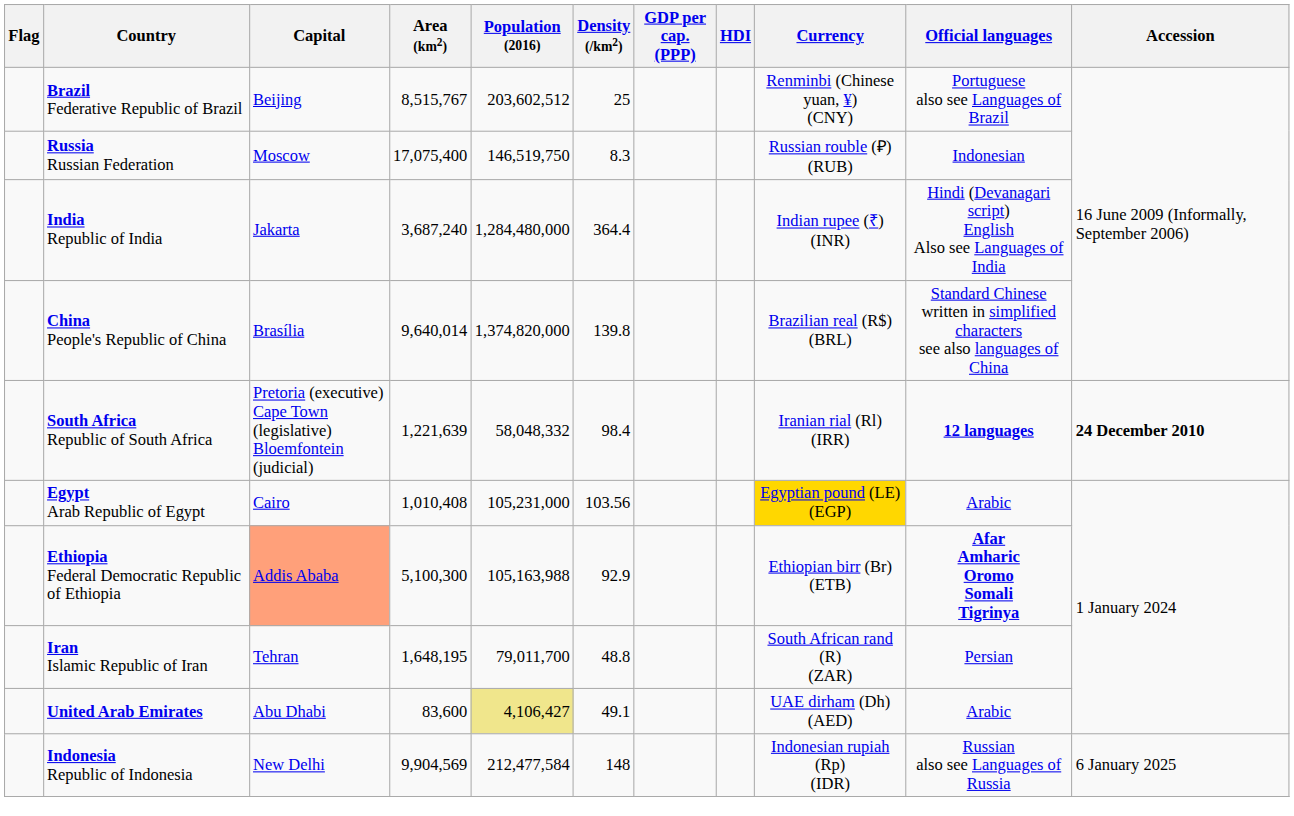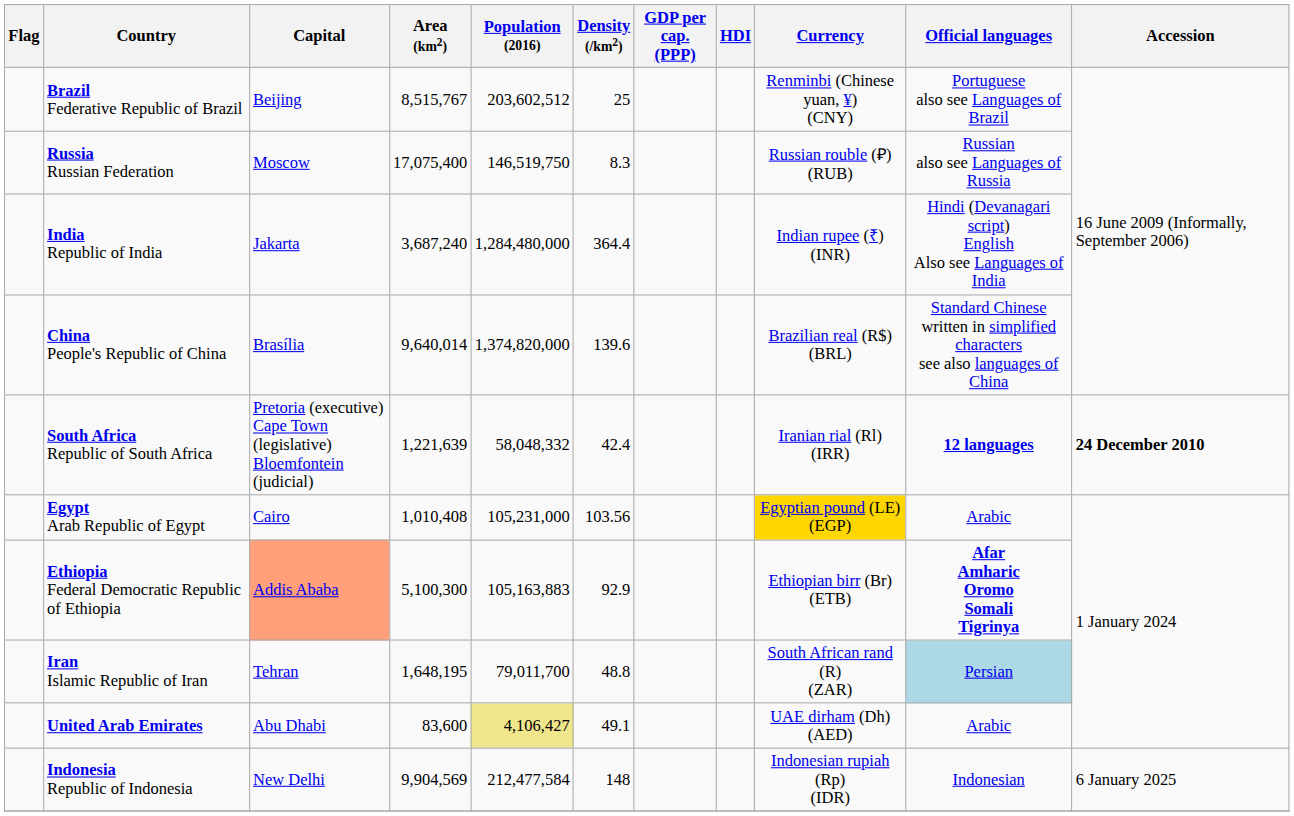 <table class="wikitable sortable">
 <tr>
 <th class="unsortable">Flag</th>
 <th>Country<br></th>
 <th>Capital<br></th>
 <th>Area<br><small>(km<sup>2</sup>)</small><br></th>
 <th><a href='#'>Population</a><br><small>(2016)</small><br></th>
 <th><a href='#'>Density</a><br><small>(/km<sup>2</sup>)</small><br></th>
 <th><a href='#'>GDP per cap.<br>(PPP)</a></th>
 <th><a href='#'>HDI</a></th>
 <th><a href='#'>Currency</a><br></th>
 <th class="unsortable"><a href='#'>Official languages</a></th>
 <th class="unsortable">Accession</th>
 </tr>
 <tr>
 <td align="center"></td>
 <td><strong><a href='#'>Brazil</a></strong><br>Federative Republic of Brazil</td>
 <td><a href='#'>Beijing</a></td>
 <td align="right">8,515,767</td>
 <td align="right">203,602,512</td>
 <td align="right">25</td>
 <td align="right"></td>
 <td align="right"></td>
 <td align="center"><a href='#'>Renminbi</a> (Chinese yuan, <a href='#'>¥</a>)<br>(CNY)</td>
 <td align="center"><a href='#'>Portuguese</a> <br>also see <a href='#'>Languages of Brazil</a></td>
 <td rowspan=4>16 June 2009 (Informally, September 2006)</td>
 </tr>
 <tr>
 <td align="center"></td>
 <td><strong><a href='#'>Russia</a></strong><br>Russian Federation</td>
 <td><a href='#'>Moscow</a></td>
 <td align="right">17,075,400</td>
 <td align="right">146,519,750</td>
 <td align="right">8.3</td>
 <td align="right"></td>
 <td align="right"></td>
 <td align="center"><a href='#'>Russian rouble</a> (₽) <br>(RUB)</td>
-<td align="center"><a href='#'>Indonesian</a></td>
+<td align="center"><a href='#'>Russian</a> <br>also see <a href='#'>Languages of Russia</a></td>
 </tr>
 <tr>
 <td align="center"></td>
 <td><strong><a href='#'>India</a></strong><br>Republic of India</td>
 <td><a href='#'>Jakarta</a></td>
 <td align="right">3,687,240</td>
 <td align="right">1,284,480,000</td>
 <td align="right">364.4</td>
 <td align="right"></td>
 <td align="right"></td>
 <td align="center"><a href='#'>Indian rupee</a> (<a href='#'>₹</a>) <br>(INR)</td>
 <td align="center"><a href='#'>Hindi</a> (<a href='#'>Devanagari script</a>)<br><a href='#'>English</a><br>Also see <a href='#'>Languages of India</a></td>
 </tr>
 <tr>
 <td align="center"></td>
 <td><strong><a href='#'>China</a></strong><br>People's Republic of China</td>
 <td><a href='#'>Brasília</a></td>
 <td align="right">9,640,014</td>
 <td align="right">1,374,820,000</td>
-<td align="right">139.8</td>
+<td align="right">139.6</td>
 <td align="right"></td>
 <td align="right"></td>
 <td align="center"><a href='#'>Brazilian real</a> (R$) <br>(BRL)</td>
 <td align="center"><a href='#'>Standard Chinese</a> <br>written in <a href='#'>simplified characters</a><br>see also <a href='#'>languages of China</a></td>
 </tr>
 <tr>
 <td align="center"></td>
 <td><strong><a href='#'>South Africa</a></strong><br>Republic of South Africa</td>
 <td><a href='#'>Pretoria</a> (executive)<br><a href='#'>Cape Town</a> (legislative)<br><a href='#'>Bloemfontein</a> (judicial)</td>
 <td align="right">1,221,639</td>
 <td align="right">58,048,332</td>
-<td align="right">98.4</td>
+<td align="right">42.4</td>
 <td align="right"></td>
 <td align="right"></td>
 <td align="center"><a href='#'>Iranian rial</a> (Rl) <br>(IRR)</td>
 <td align="center"><strong><a href='#'>12 languages</a></strong></td>
 <td><strong>24 December 2010</strong></td>
 </tr>
 <tr>
 <td align="center"></td>
 <td><strong><a href='#'>Egypt</a></strong><br> Arab Republic of Egypt</td>
 <td><a href='#'>Cairo</a></td>
 <td align="right">1,010,408</td>
 <td align="right">105,231,000</td>
 <td align="right">103.56</td>
 <td align="right"></td>
 <td align="right"></td>
 <td align="center" style="background: gold;"><a href='#'>Egyptian pound</a> (LE)<br>(EGP)</td>
 <td align="center"><a href='#'>Arabic</a></td>
 <td rowspan="4">1 January 2024</td>
 </tr>
 <tr>
 <td align="center"></td>
 <td><strong><a href='#'>Ethiopia</a></strong><br> Federal Democratic Republic of Ethiopia</td>
 <td style="background: lightsalmon;"><a href='#'>Addis Ababa</a></td>
 <td align="right">5,100,300</td>
-<td align="right">105,163,988</td>
+<td align="right">105,163,883</td>
 <td align="right">92.9</td>
 <td align="right"></td>
 <td align="right"></td>
 <td align="center"><a href='#'>Ethiopian birr</a> (Br)<br>(ETB)</td>
 <td align="center"><strong><a href='#'>Afar</a><br><a href='#'>Amharic</a><br><a href='#'>Oromo</a><br><a href='#'>Somali</a><br><a href='#'>Tigrinya</a></strong></td>
 </tr>
 <tr>
 <td align="center"></td>
 <td><strong><a href='#'>Iran</a></strong><br> Islamic Republic of Iran</td>
 <td><a href='#'>Tehran</a></td>
 <td align="right">1,648,195</td>
 <td align="right">79,011,700</td>
 <td align="right">48.8</td>
 <td align="right"></td>
 <td align="right"></td>
 <td align="center"><a href='#'>South African rand</a> (R) <br>(ZAR)</td>
-<td align="center"><a href='#'>Persian</a></td>
+<td align="center" style="background: lightblue;"><a href='#'>Persian</a></td>
 </tr>
 <tr>
 <td align="center"></td>
 <td><strong><a href='#'>United Arab Emirates</a></strong></td>
 <td><a href='#'>Abu Dhabi</a></td>
 <td align="right">83,600</td>
 <td align="right" style="background: khaki;">4,106,427</td>
 <td align="right">49.1<br></td>
 <td align="right"></td>
 <td align="right"></td>
 <td align="center"><a href='#'>UAE dirham</a> (Dh) <br>(AED)</td>
 <td align="center"><a href='#'>Arabic</a></td>
 </tr>
 <tr>
 <td align="center"></td>
 <td><strong><a href='#'>Indonesia</a></strong> <br> Republic of Indonesia</td>
 <td><a href='#'>New Delhi</a></td>
 <td align="right">9,904,569</td>
 <td align="right">212,477,584</td>
 <td align="right">148</td>
 <td align="right"></td>
 <td align="right"></td>
 <td align="center"><a href='#'>Indonesian rupiah</a> (Rp) <br>(IDR)</td>
-<td align="center"><a href='#'>Russian</a> <br>also see <a href='#'>Languages of Russia</a></td>
+<td align="center"><a href='#'>Indonesian</a></td>
 <td>6 January 2025</td>
 </tr>
 <tr>
 </tr>
 </table>
